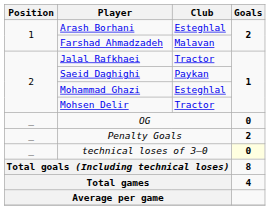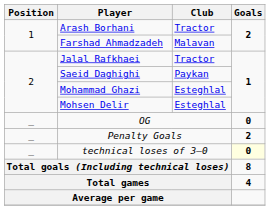 <table class="wikitable">
 <tr>
 <th>Position</th>
 <th>Player</th>
 <th>Club</th>
 <th>Goals</th>
 </tr>
 <tr align="left">
 <td rowspan=2 align="center">1</td>
 <td> <a href='#'>Arash Borhani</a></td>
-<td> <a href='#'>Esteghlal</a></td>
+<td> <a href='#'>Tractor</a></td>
 <td rowspan=2 align="center"><strong>2</strong></td>
 </tr>
 <tr align="left">
 <td> <a href='#'>Farshad Ahmadzadeh</a></td>
 <td> <a href='#'>Malavan</a></td>
 </tr>
 <tr align="left">
 <td rowspan=4 align="center">2</td>
 <td> <a href='#'>Jalal Rafkhaei</a></td>
 <td> <a href='#'>Tractor</a></td>
 <td rowspan=4 align="center"><strong>1</strong></td>
 </tr>
 <tr align="left">
 <td> <a href='#'>Saeid Daghighi</a></td>
 <td> <a href='#'>Paykan</a></td>
 </tr>
 <tr align="left">
 <td> <a href='#'>Mohammad Ghazi</a></td>
 <td> <a href='#'>Esteghlal</a></td>
 </tr>
 <tr align="left">
 <td> <a href='#'>Mohsen Delir</a></td>
-<td> <a href='#'>Tractor</a></td>
+<td> <a href='#'>Esteghlal</a></td>
 </tr>
 <tr align="center">
 <td>_</td>
 <td colspan=2><em>OG</em></td>
 <td><strong>0</strong></td>
 </tr>
 <tr align="center">
 <td>_</td>
 <td colspan=2><em>Penalty Goals</em></td>
 <td><strong>2</strong></td>
 </tr>
 <tr align="center">
 <td>_</td>
 <td colspan=2><em>technical loses of 3–0</em></td>
 <td style="background: lightyellow;"><strong>0</strong></td>
 </tr>
 <tr>
 <th colspan=3 align=center>Total goals <em>(Including technical loses)</em></th>
 <td align="center"><strong>8</strong></td>
 </tr>
 <tr>
 <th colspan=3 align=center>Total games</th>
 <td align=center><strong>4</strong></td>
 </tr>
 <tr>
 <th colspan=3 align=center>Average per game</th>
 <td align="center"><strong></strong></td>
 </tr>
 <tr>
 </tr>
 </table>
